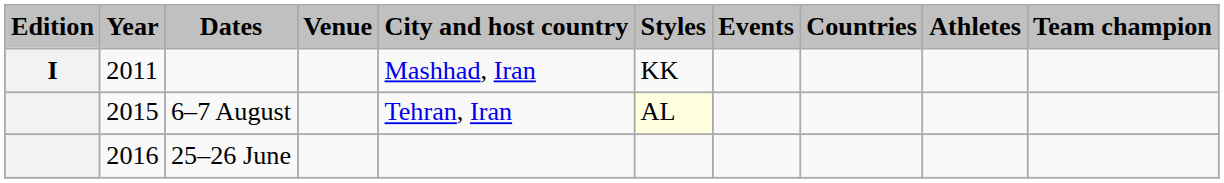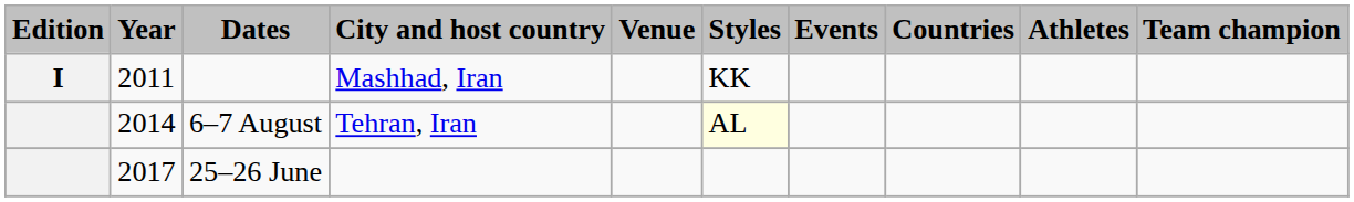 <table class="wikitable" style="font-size:90%">
 <tr>
 <th style=background-color:#C0C0C0>Edition</th>
 <th style=background-color:#C0C0C0>Year</th>
 <th style=background-color:#C0C0C0>Dates</th>
+<th style=background-color:#C0C0C0>City and host country</th>
 <th style=background-color:#C0C0C0>Venue</th>
-<th style=background-color:#C0C0C0>City and host country</th>
 <th style=background-color:#C0C0C0>Styles</th>
 <th style=background-color:#C0C0C0>Events</th>
 <th style=background-color:#C0C0C0>Countries</th>
 <th style=background-color:#C0C0C0>Athletes</th>
 <th style=background-color:#C0C0C0>Team champion</th>
 </tr>
 <tr>
 <th>I</th>
 <td>2011</td>
 <td></td>
+<td> <a href='#'>Mashhad</a>, <a href='#'>Iran</a></td>
 <td></td>
-<td> <a href='#'>Mashhad</a>, <a href='#'>Iran</a></td>
 <td>KK</td>
 <td></td>
 <td></td>
 <td></td>
 <td></td>
 </tr>
 <tr>
 <th></th>
-<td>2015</td>
+<td>2014</td>
 <td>6–7 August</td>
+<td> <a href='#'>Tehran</a>, <a href='#'>Iran</a></td>
 <td></td>
-<td> <a href='#'>Tehran</a>, <a href='#'>Iran</a></td>
 <td style="background: lightyellow;">AL</td>
 <td></td>
 <td></td>
 <td></td>
 <td></td>
 </tr>
 <tr>
 <th></th>
-<td>2016</td>
+<td>2017</td>
 <td>25–26 June</td>
 <td></td>
 <td></td>
 <td></td>
 <td></td>
 <td></td>
 <td></td>
 <td></td>
 </tr>
 </table>
